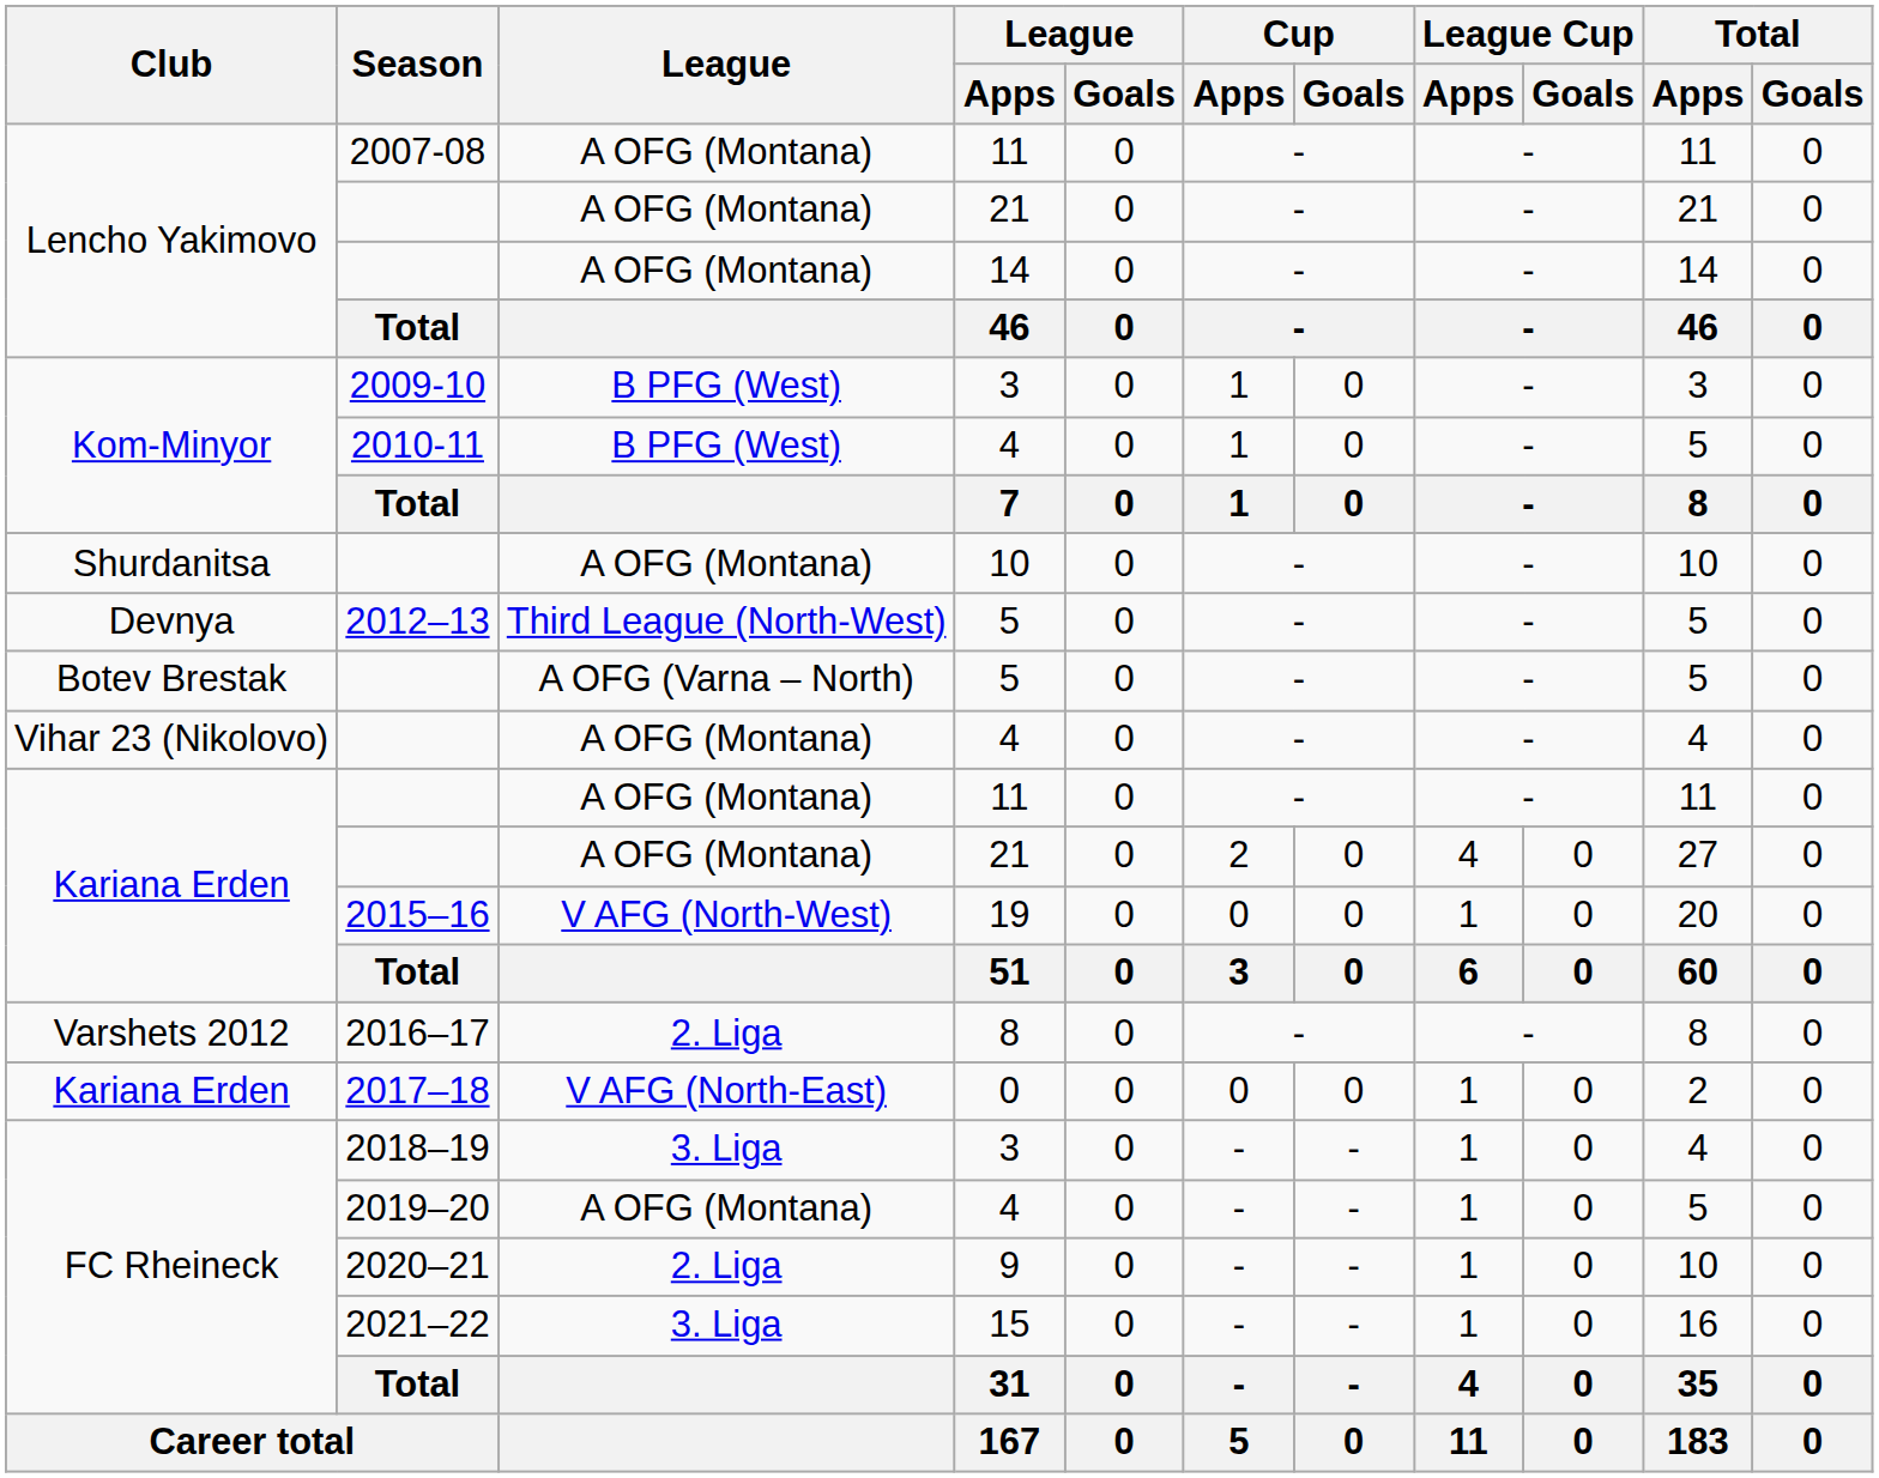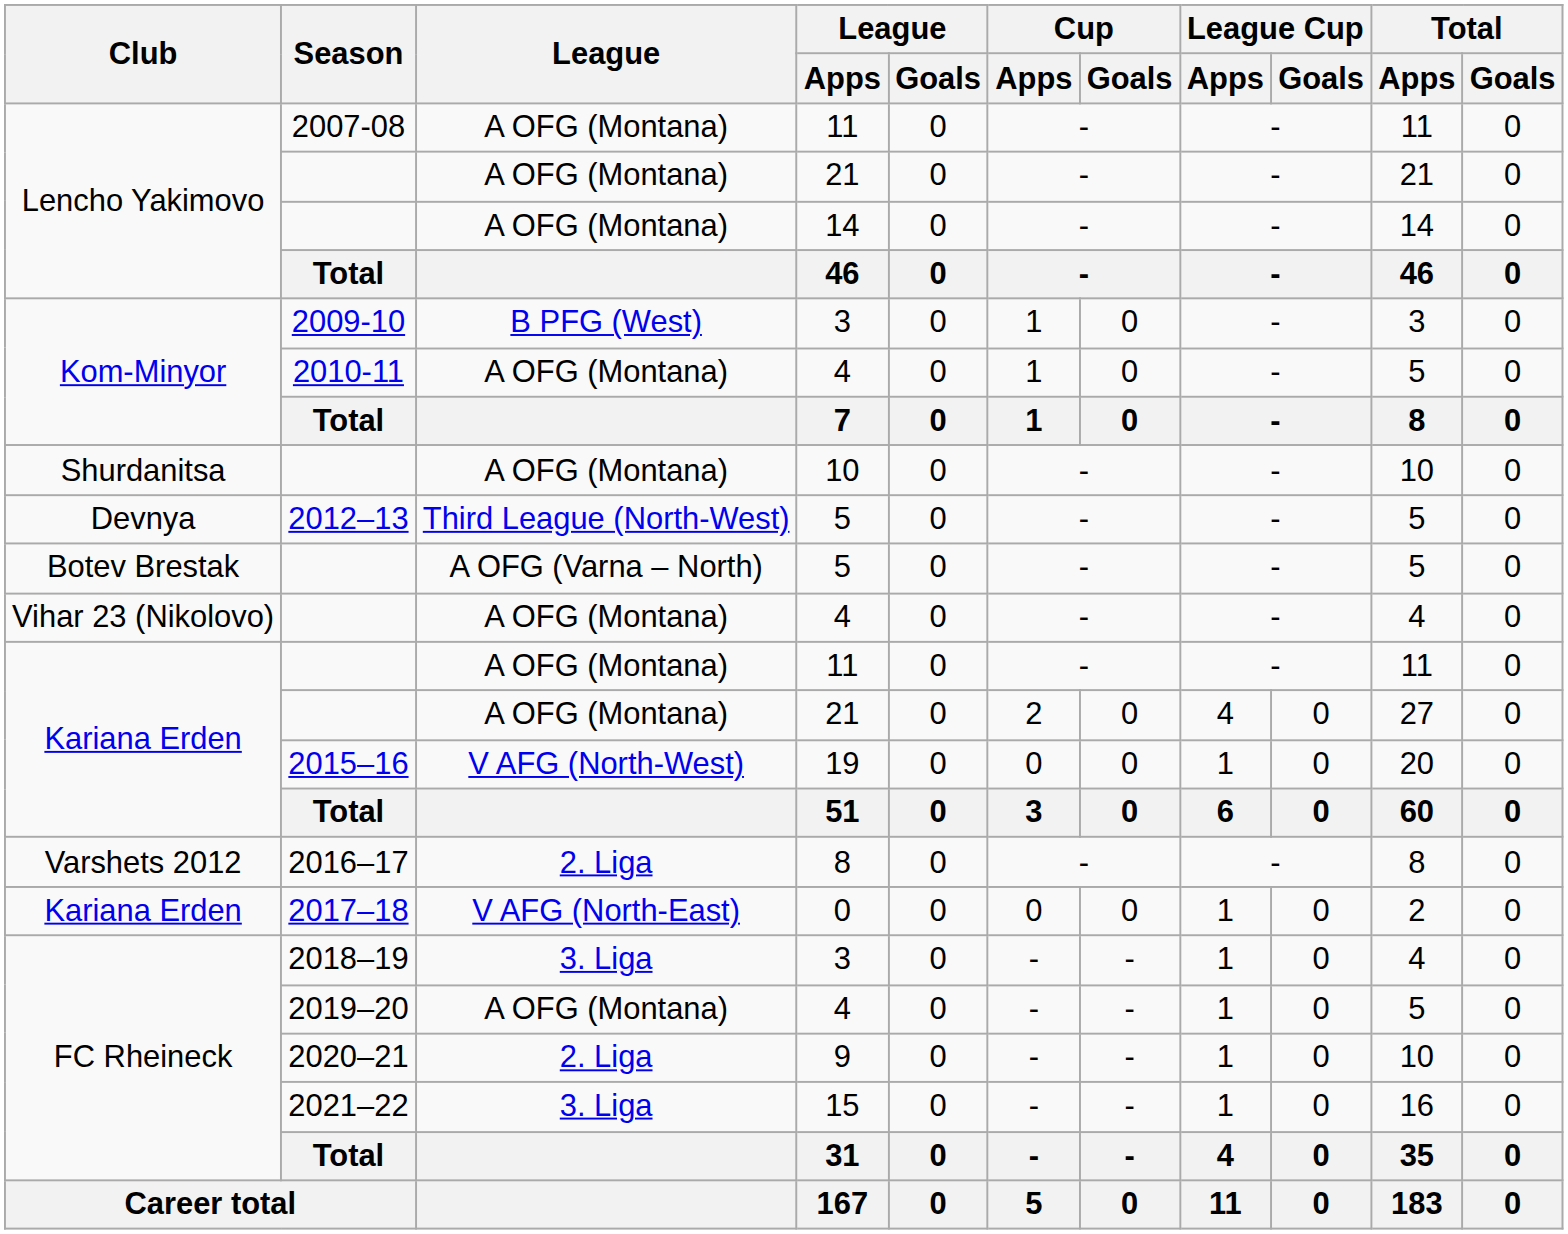 <table class="wikitable" style="text-align:center">
 <tr>
 <th rowspan="2">Club</th>
 <th rowspan="2">Season</th>
 <th rowspan="2">League</th>
 <th colspan="2">League</th>
 <th colspan="2">Cup</th>
 <th colspan="2">League Cup</th>
 <th colspan="2">Total</th>
 </tr>
 <tr>
 <th>Apps</th>
 <th>Goals</th>
 <th>Apps</th>
 <th>Goals</th>
 <th>Apps</th>
 <th>Goals</th>
 <th>Apps</th>
 <th>Goals</th>
 </tr>
 <tr>
 <td rowspan="4">Lencho Yakimovo</td>
 <td>2007-08</td>
 <td>A OFG (Montana)</td>
 <td>11</td>
 <td>0</td>
 <td colspan="2">-</td>
 <td colspan="2">-</td>
 <td>11</td>
 <td>0</td>
 </tr>
 <tr>
 <td></td>
 <td>A OFG (Montana)</td>
 <td>21</td>
 <td>0</td>
 <td colspan="2">-</td>
 <td colspan="2">-</td>
 <td>21</td>
 <td>0</td>
 </tr>
 <tr>
 <td></td>
 <td>A OFG (Montana)</td>
 <td>14</td>
 <td>0</td>
 <td colspan="2">-</td>
 <td colspan="2">-</td>
 <td>14</td>
 <td>0</td>
 </tr>
 <tr>
 <th>Total</th>
 <th></th>
 <th>46</th>
 <th>0</th>
 <th colspan="2">-</th>
 <th colspan="2">-</th>
 <th>46</th>
 <th>0</th>
 </tr>
 <tr>
 <td rowspan="3"><a href='#'>Kom-Minyor</a></td>
 <td><a href='#'>2009-10</a></td>
 <td><a href='#'>B PFG (West)</a></td>
 <td>3</td>
 <td>0</td>
 <td>1</td>
 <td>0</td>
 <td colspan="2">-</td>
 <td>3</td>
 <td>0</td>
 </tr>
 <tr>
 <td><a href='#'>2010-11</a></td>
-<td><a href='#'>B PFG (West)</a></td>
+<td>A OFG (Montana)</td>
 <td>4</td>
 <td>0</td>
 <td>1</td>
 <td>0</td>
 <td colspan="2">-</td>
 <td>5</td>
 <td>0</td>
 </tr>
 <tr>
 <th>Total</th>
 <th></th>
 <th>7</th>
 <th>0</th>
 <th>1</th>
 <th>0</th>
 <th colspan="2">-</th>
 <th>8</th>
 <th>0</th>
 </tr>
 <tr>
 <td rowspan="1">Shurdanitsa</td>
 <td></td>
 <td>A OFG (Montana)</td>
 <td>10</td>
 <td>0</td>
 <td colspan="2">-</td>
 <td colspan="2">-</td>
 <td>10</td>
 <td>0</td>
 </tr>
 <tr>
 <td rowspan="1">Devnya</td>
 <td><a href='#'>2012–13</a></td>
 <td><a href='#'>Third League (North-West)</a></td>
 <td>5</td>
 <td>0</td>
 <td colspan="2">-</td>
 <td colspan="2">-</td>
 <td>5</td>
 <td>0</td>
 </tr>
 <tr>
 <td rowspan="1">Botev Brestak</td>
 <td></td>
 <td>A OFG (Varna – North)</td>
 <td>5</td>
 <td>0</td>
 <td colspan="2">-</td>
 <td colspan="2">-</td>
 <td>5</td>
 <td>0</td>
 </tr>
 <tr>
 <td rowspan="1">Vihar 23 (Nikolovo)</td>
 <td></td>
 <td>A OFG (Montana)</td>
 <td>4</td>
 <td>0</td>
 <td colspan="2">-</td>
 <td colspan="2">-</td>
 <td>4</td>
 <td>0</td>
 </tr>
 <tr>
 <td rowspan="4"><a href='#'>Kariana Erden</a></td>
 <td></td>
 <td>A OFG (Montana)</td>
 <td>11</td>
 <td>0</td>
 <td colspan="2">-</td>
 <td colspan="2">-</td>
 <td>11</td>
 <td>0</td>
 </tr>
 <tr>
 <td></td>
 <td>A OFG (Montana)</td>
 <td>21</td>
 <td>0</td>
 <td>2</td>
 <td>0</td>
 <td>4</td>
 <td>0</td>
 <td>27</td>
 <td>0</td>
 </tr>
 <tr>
 <td><a href='#'>2015–16</a></td>
 <td><a href='#'>V AFG (North-West)</a></td>
 <td>19</td>
 <td>0</td>
 <td>0</td>
 <td>0</td>
 <td>1</td>
 <td>0</td>
 <td>20</td>
 <td>0</td>
 </tr>
 <tr>
 <th>Total</th>
 <th></th>
 <th>51</th>
 <th>0</th>
 <th>3</th>
 <th>0</th>
 <th>6</th>
 <th>0</th>
 <th>60</th>
 <th>0</th>
 </tr>
 <tr>
 <td rowspan="1">Varshets 2012</td>
 <td>2016–17</td>
 <td><a href='#'>2. Liga</a></td>
 <td>8</td>
 <td>0</td>
 <td colspan="2">-</td>
 <td colspan="2">-</td>
 <td>8</td>
 <td>0</td>
 </tr>
 <tr>
 <td rowspan="1"><a href='#'>Kariana Erden</a></td>
 <td><a href='#'>2017–18</a></td>
 <td><a href='#'>V AFG (North-East)</a></td>
 <td>0</td>
 <td>0</td>
 <td>0</td>
 <td>0</td>
 <td>1</td>
 <td>0</td>
 <td>2</td>
 <td>0</td>
 </tr>
 <tr>
 <td rowspan="5">FC Rheineck</td>
 <td>2018–19</td>
 <td><a href='#'>3. Liga</a></td>
 <td>3</td>
 <td>0</td>
 <td>-</td>
 <td>-</td>
 <td>1</td>
 <td>0</td>
 <td>4</td>
 <td>0</td>
 </tr>
 <tr>
 <td>2019–20</td>
 <td>A OFG (Montana)</td>
 <td>4</td>
 <td>0</td>
 <td>-</td>
 <td>-</td>
 <td>1</td>
 <td>0</td>
 <td>5</td>
 <td>0</td>
 </tr>
 <tr>
 <td>2020–21</td>
 <td><a href='#'>2. Liga</a></td>
 <td>9</td>
 <td>0</td>
 <td>-</td>
 <td>-</td>
 <td>1</td>
 <td>0</td>
 <td>10</td>
 <td>0</td>
 </tr>
 <tr>
 <td>2021–22</td>
 <td><a href='#'>3. Liga</a></td>
 <td>15</td>
 <td>0</td>
 <td>-</td>
 <td>-</td>
 <td>1</td>
 <td>0</td>
 <td>16</td>
 <td>0</td>
 </tr>
 <tr>
 <th>Total</th>
 <th></th>
 <th>31</th>
 <th>0</th>
 <th>-</th>
 <th>-</th>
 <th>4</th>
 <th>0</th>
 <th>35</th>
 <th>0</th>
 </tr>
 <tr>
 <th colspan="2">Career total</th>
 <th></th>
 <th>167</th>
 <th>0</th>
 <th>5</th>
 <th>0</th>
 <th>11</th>
 <th>0</th>
 <th>183</th>
 <th>0</th>
 </tr>
 </table>
